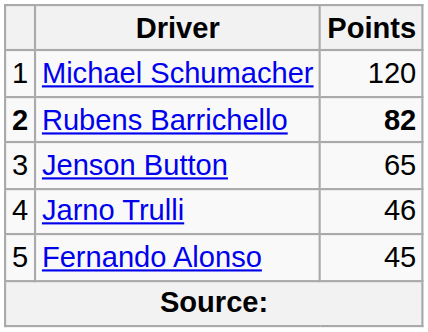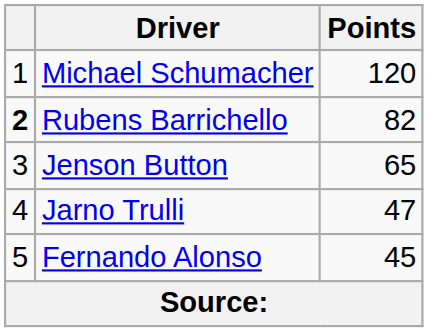 <table class="wikitable" style="font-size: 85%;">
 <tr>
 <th></th>
 <th>Driver</th>
 <th>Points</th>
 </tr>
 <tr>
 <td>1</td>
 <td> <a href='#'>Michael Schumacher</a></td>
 <td align="right">120</td>
 </tr>
 <tr>
 <td><strong>2</strong></td>
 <td> <a href='#'>Rubens Barrichello</a></td>
-<td align="right"><strong>82</strong></td>
+<td align="right">82</td>
 </tr>
 <tr>
 <td>3</td>
 <td> <a href='#'>Jenson Button</a></td>
 <td align="right">65</td>
 </tr>
 <tr>
 <td>4</td>
 <td> <a href='#'>Jarno Trulli</a></td>
-<td align="right">46</td>
+<td align="right">47</td>
 </tr>
 <tr>
 <td>5</td>
 <td> <a href='#'>Fernando Alonso</a></td>
 <td align="right">45</td>
 </tr>
 <tr>
 <th colspan=4>Source:</th>
 </tr>
 </table>
